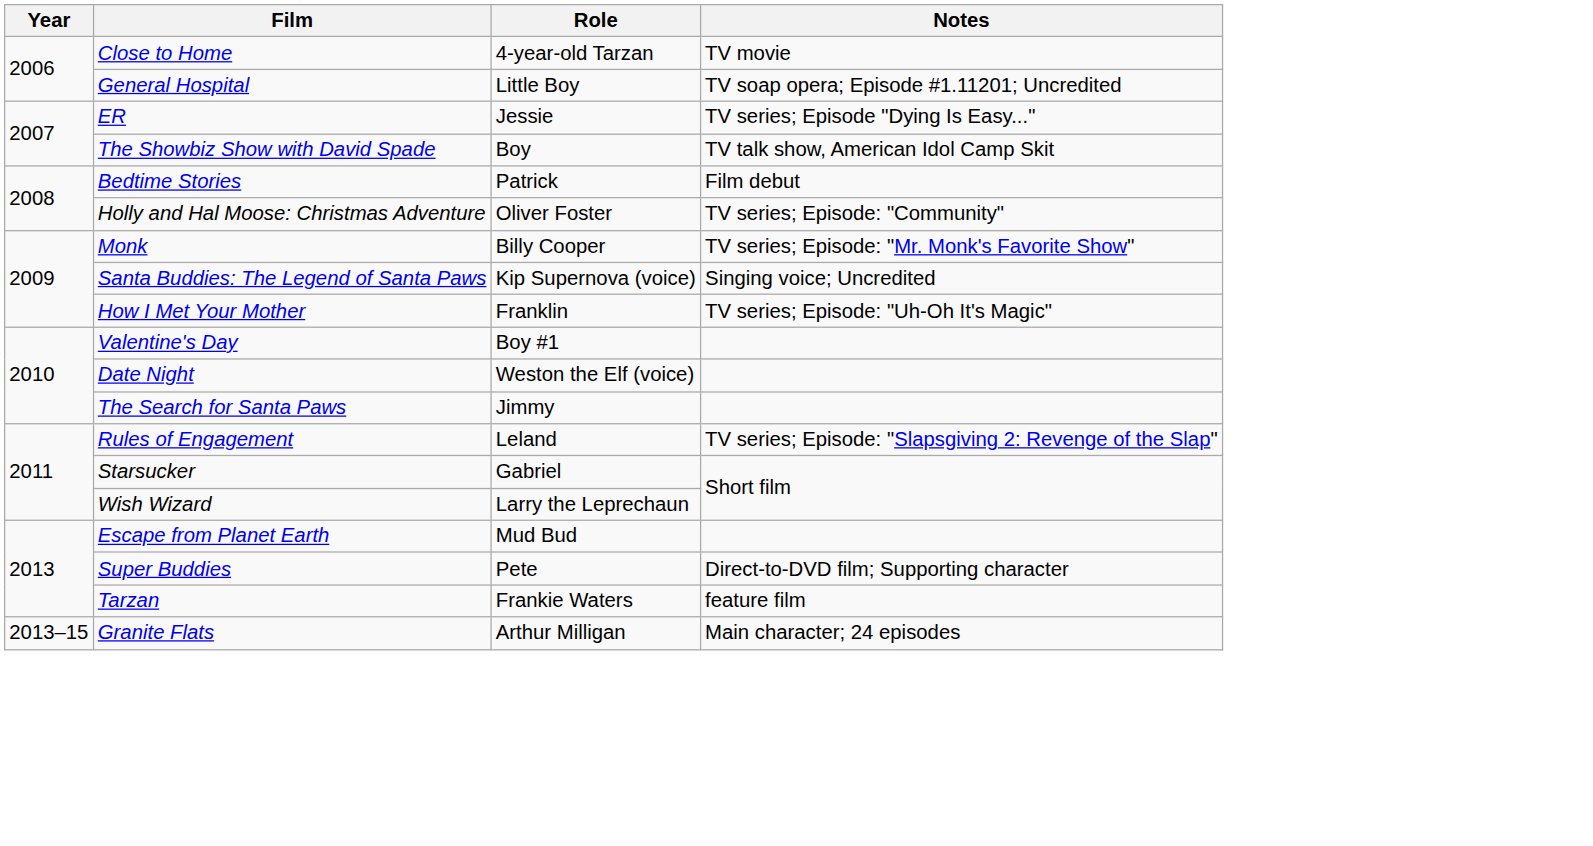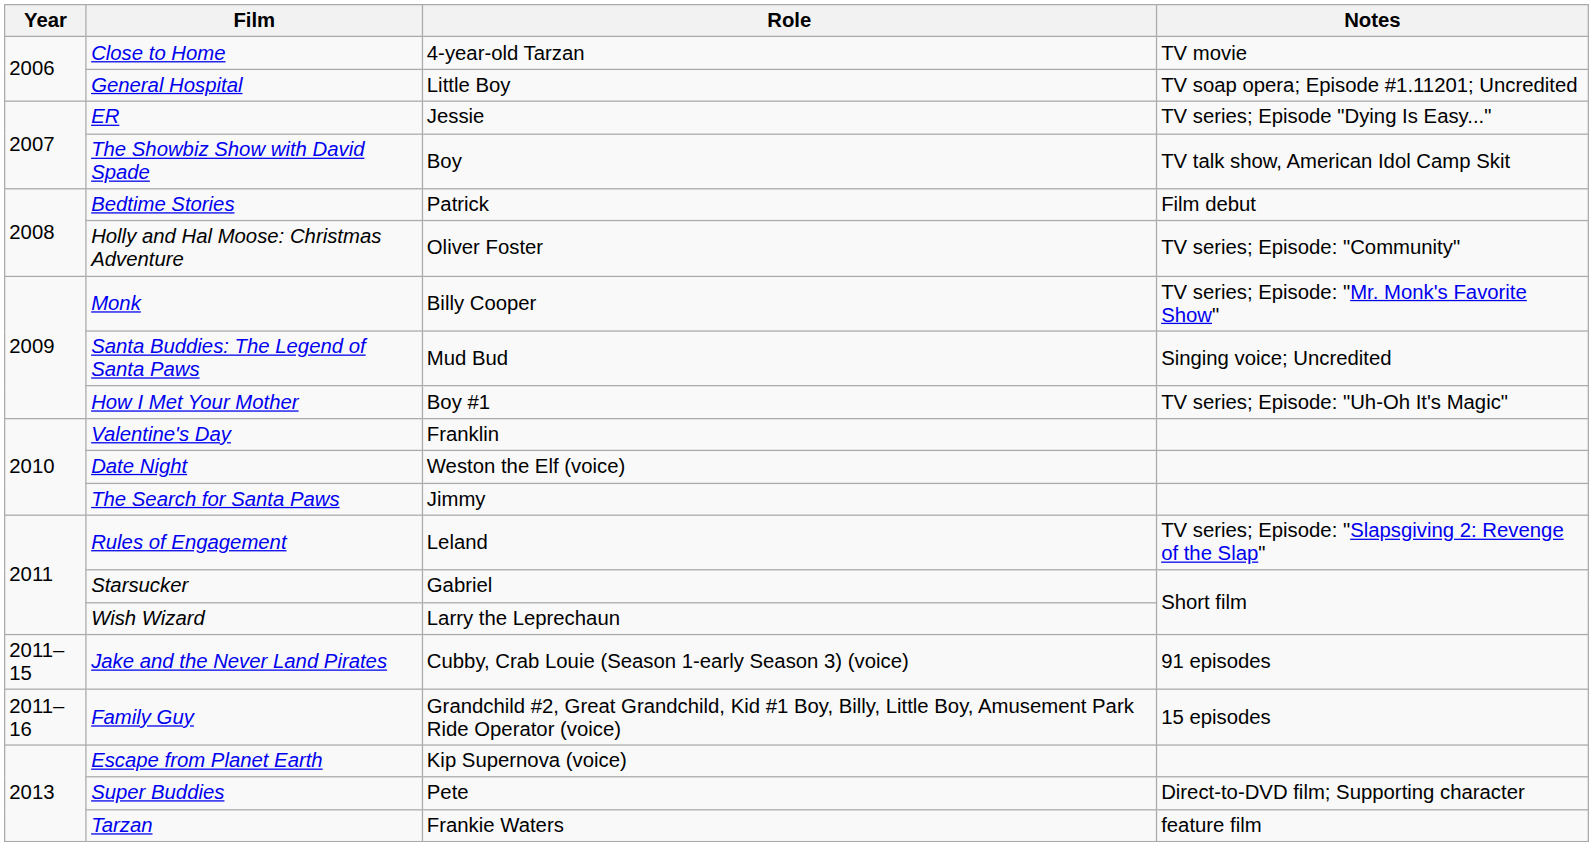 <table class="wikitable sortable">
 <tr>
 <th>Year</th>
 <th>Film</th>
 <th>Role</th>
 <th>Notes</th>
 </tr>
 <tr>
 <td rowspan=2>2006</td>
 <td><em><a href='#'>Close to Home</a></em></td>
 <td>4-year-old Tarzan</td>
 <td>TV movie</td>
 </tr>
 <tr>
 <td><em><a href='#'>General Hospital</a></em></td>
 <td>Little Boy</td>
 <td>TV soap opera; Episode #1.11201; Uncredited</td>
 </tr>
 <tr>
 <td rowspan=2>2007</td>
 <td><em><a href='#'>ER</a></em></td>
 <td>Jessie</td>
 <td>TV series; Episode "Dying Is Easy..."</td>
 </tr>
 <tr>
 <td><em><a href='#'>The Showbiz Show with David Spade</a></em></td>
 <td>Boy</td>
 <td>TV talk show, American Idol Camp Skit</td>
 </tr>
 <tr>
 <td rowspan=2>2008</td>
 <td><em><a href='#'>Bedtime Stories</a></em></td>
 <td>Patrick</td>
 <td>Film debut</td>
 </tr>
 <tr>
 <td><em>Holly and Hal Moose: Christmas Adventure</em></td>
 <td>Oliver Foster</td>
 <td>TV series; Episode: "Community"</td>
 </tr>
 <tr>
 <td rowspan=3>2009</td>
 <td><em><a href='#'>Monk</a></em></td>
 <td>Billy Cooper</td>
 <td>TV series; Episode: "<a href='#'>Mr. Monk's Favorite Show</a>"</td>
 </tr>
 <tr>
 <td><em><a href='#'>Santa Buddies: The Legend of Santa Paws</a></em></td>
-<td>Kip Supernova (voice)</td>
+<td>Mud Bud</td>
 <td>Singing voice; Uncredited</td>
 </tr>
 <tr>
 <td><em><a href='#'>How I Met Your Mother</a></em></td>
-<td>Franklin</td>
+<td>Boy #1</td>
 <td>TV series; Episode: "Uh-Oh It's Magic"</td>
 </tr>
 <tr>
 <td rowspan=3>2010</td>
 <td><em><a href='#'>Valentine's Day</a></em></td>
-<td>Boy #1</td>
+<td>Franklin</td>
 <td></td>
 </tr>
 <tr>
 <td><em><a href='#'>Date Night</a></em></td>
 <td>Weston the Elf (voice)</td>
 <td></td>
 </tr>
 <tr>
 <td><em><a href='#'>The Search for Santa Paws</a></em></td>
 <td>Jimmy</td>
 <td></td>
 </tr>
 <tr>
 <td rowspan=3>2011</td>
 <td><em><a href='#'>Rules of Engagement</a></em></td>
 <td>Leland</td>
 <td>TV series; Episode: "<a href='#'>Slapsgiving 2: Revenge of the Slap</a>"</td>
 </tr>
 <tr>
 <td><em>Starsucker</em></td>
 <td>Gabriel</td>
 <td rowspan=2>Short film</td>
 </tr>
 <tr>
 <td><em>Wish Wizard</em></td>
 <td>Larry the Leprechaun</td>
 </tr>
 <tr>
+<td>2011–15</td>
+<td><em><a href='#'>Jake and the Never Land Pirates</a></em></td>
+<td>Cubby, Crab Louie (Season 1-early Season 3) (voice)</td>
+<td>91 episodes</td>
+</tr>
+<tr>
+<td>2011–16</td>
+<td><em><a href='#'>Family Guy</a></em></td>
+<td>Grandchild #2, Great Grandchild, Kid #1 Boy, Billy, Little Boy,  Amusement Park Ride Operator (voice)</td>
+<td>15 episodes</td>
+</tr>
+<tr>
 <td rowspan=3>2013</td>
 <td><em><a href='#'>Escape from Planet Earth</a></em></td>
-<td>Mud Bud</td>
+<td>Kip Supernova (voice)</td>
 <td></td>
 </tr>
 <tr>
 <td><em><a href='#'>Super Buddies</a></em></td>
 <td>Pete</td>
 <td>Direct-to-DVD film; Supporting character</td>
 </tr>
 <tr>
 <td><em><a href='#'>Tarzan</a></em></td>
 <td>Frankie Waters</td>
 <td>feature film</td>
 </tr>
-<tr>
-<td>2013–15</td>
-<td><em><a href='#'>Granite Flats</a></em></td>
-<td>Arthur Milligan</td>
-<td>Main character; 24 episodes</td>
-</tr>
 </table>
